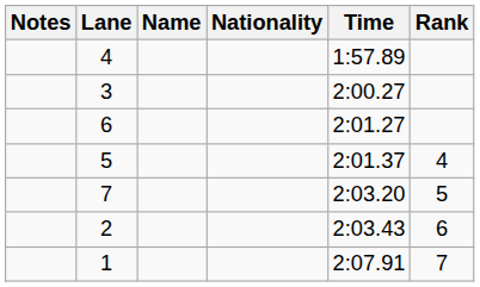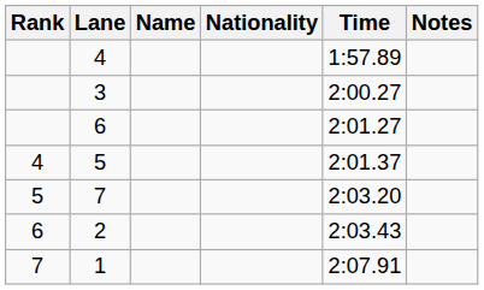 <table class="wikitable sortable" style="text-align:center">
 <tr>
-<th>Notes</th>
+<th>Rank</th>
 <th>Lane</th>
 <th>Name</th>
 <th>Nationality</th>
 <th>Time</th>
-<th>Rank</th>
+<th>Notes</th>
 </tr>
 <tr>
 <td></td>
 <td>4</td>
 <td align=left></td>
 <td align=left></td>
 <td>1:57.89</td>
 <td></td>
 </tr>
 <tr>
 <td></td>
 <td>3</td>
 <td align=left></td>
 <td align=left></td>
 <td>2:00.27</td>
 <td></td>
 </tr>
 <tr>
 <td></td>
 <td>6</td>
 <td align=left></td>
 <td align=left></td>
 <td>2:01.27</td>
 <td></td>
 </tr>
 <tr>
-<td></td>
+<td>4</td>
 <td>5</td>
 <td align=left></td>
 <td align=left></td>
 <td>2:01.37</td>
-<td>4</td>
+<td></td>
 </tr>
 <tr>
-<td></td>
+<td>5</td>
 <td>7</td>
 <td align=left></td>
 <td align=left></td>
 <td>2:03.20</td>
-<td>5</td>
+<td></td>
 </tr>
 <tr>
-<td></td>
+<td>6</td>
 <td>2</td>
 <td align=left></td>
 <td align=left></td>
 <td>2:03.43</td>
-<td>6</td>
+<td></td>
 </tr>
 <tr>
-<td></td>
+<td>7</td>
 <td>1</td>
 <td align=left></td>
 <td align=left></td>
 <td>2:07.91</td>
-<td>7</td>
+<td></td>
 </tr>
 </table>
